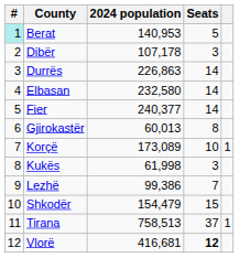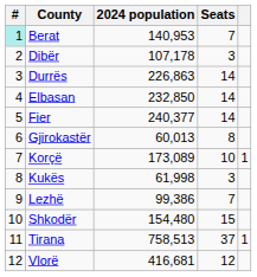 <table class="wikitable" style="text-align:right">
 <tr>
 <th>#</th>
 <th>County</th>
 <th>2024 population</th>
 <th>Seats</th>
 <th></th>
 </tr>
 <tr>
 <td style="background: paleturquoise;">1</td>
 <td align="left"><a href='#'>Berat</a></td>
 <td>140,953</td>
-<td>5</td>
+<td>7</td>
 <td align=center></td>
 </tr>
 <tr>
 <td>2</td>
 <td align="left"><a href='#'>Dibër</a></td>
 <td>107,178</td>
 <td>3</td>
 <td align=center></td>
 </tr>
 <tr>
 <td>3</td>
 <td align="left"><a href='#'>Durrës</a></td>
 <td>226,863</td>
 <td>14</td>
 <td align=center></td>
 </tr>
 <tr>
 <td>4</td>
 <td align="left"><a href='#'>Elbasan</a></td>
-<td>232,580</td>
+<td>232,850</td>
 <td>14</td>
 <td align=center></td>
 </tr>
 <tr>
 <td>5</td>
 <td align="left"><a href='#'>Fier</a></td>
 <td>240,377</td>
 <td>14</td>
 <td align=center></td>
 </tr>
 <tr>
 <td>6</td>
 <td align="left"><a href='#'>Gjirokastër</a></td>
 <td>60,013</td>
 <td>8</td>
 <td align=center></td>
 </tr>
 <tr>
 <td>7</td>
 <td align="left"><a href='#'>Korçë</a></td>
 <td>173,089</td>
 <td>10</td>
 <td align=center> 1</td>
 </tr>
 <tr>
 <td>8</td>
 <td align="left"><a href='#'>Kukës</a></td>
 <td>61,998</td>
 <td>3</td>
 <td align=center></td>
 </tr>
 <tr>
 <td>9</td>
 <td align="left"><a href='#'>Lezhë</a></td>
 <td>99,386</td>
 <td>7</td>
 <td align=center></td>
 </tr>
 <tr>
 <td>10</td>
 <td align="left"><a href='#'>Shkodër</a></td>
-<td>154,479</td>
+<td>154,480</td>
 <td>15</td>
 <td align=center></td>
 </tr>
 <tr>
 <td>11</td>
 <td align="left"><a href='#'>Tirana</a></td>
 <td>758,513</td>
 <td>37</td>
 <td align=center> 1</td>
 </tr>
 <tr>
 <td>12</td>
 <td align="left"><a href='#'>Vlorë</a></td>
 <td>416,681</td>
-<td><strong>12</strong></td>
+<td>12</td>
 <td align=center></td>
 </tr>
 </table>
